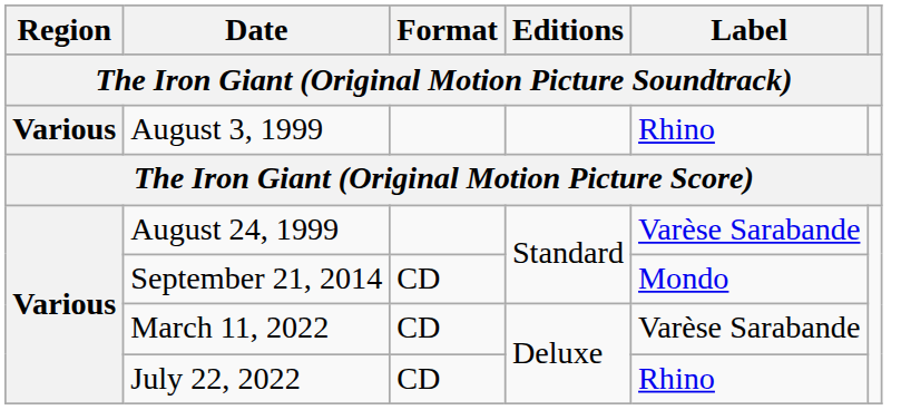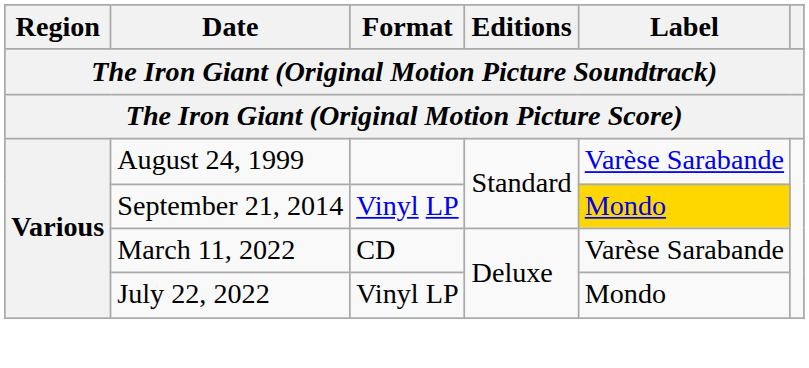 <table class="wikitable plainrowheaders sortable">
 <tr>
 <th scope="col">Region</th>
 <th scope="col">Date</th>
 <th scope="col">Format</th>
 <th scope="col">Editions</th>
 <th scope="col">Label</th>
 <th scope="col" class="unsortable"></th>
 </tr>
 <tr>
 <th colspan="6"><em>The Iron Giant (Original Motion Picture Soundtrack)</em></th>
-</tr>
-<tr>
-<th scope="row">Various</th>
-<td>August 3, 1999</td>
-<td></td>
-<td></td>
-<td><a href='#'>Rhino</a></td>
-<td align="center"></td>
 </tr>
 <tr>
 <th colspan="6"><em>The Iron Giant (Original Motion Picture Score)</em></th>
 </tr>
 <tr>
 <th scope="row" rowspan="4">Various</th>
 <td>August 24, 1999</td>
 <td></td>
 <td rowspan="2">Standard</td>
 <td><a href='#'>Varèse Sarabande</a></td>
 <td align="center"  rowspan="4"><br><br></td>
 </tr>
 <tr>
 <td>September 21, 2014</td>
-<td>CD</td>
-<td><a href='#'>Mondo</a></td>
+<td><a href='#'>Vinyl</a> <a href='#'>LP</a></td>
+<td style="background: gold;"><a href='#'>Mondo</a></td>
 </tr>
 <tr>
 <td>March 11, 2022</td>
 <td>CD</td>
 <td rowspan="2">Deluxe</td>
 <td>Varèse Sarabande</td>
 </tr>
 <tr>
 <td>July 22, 2022</td>
-<td>CD</td>
-<td><a href='#'>Rhino</a></td>
+<td>Vinyl LP</td>
+<td>Mondo</td>
 </tr>
 </table>
